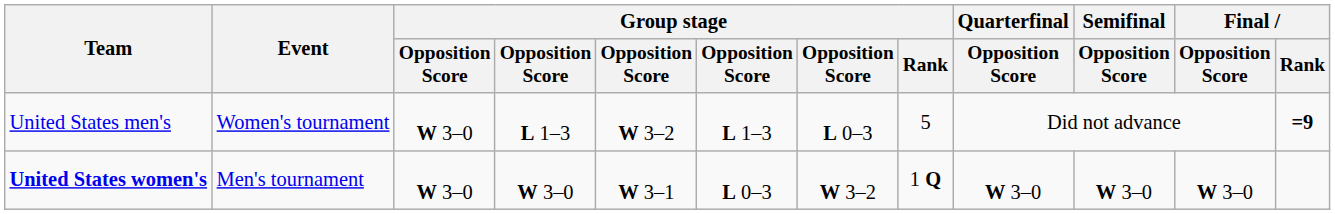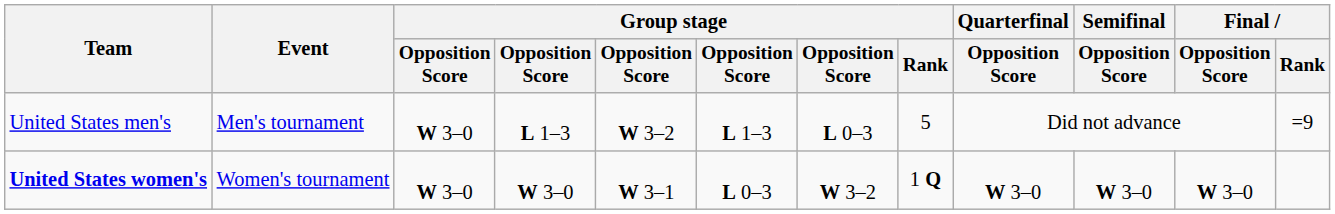 <table class=wikitable style=font-size:90%;text-align:center>
 <tr>
 <th rowspan=2>Team</th>
 <th rowspan=2>Event</th>
 <th colspan=6>Group stage</th>
 <th>Quarterfinal</th>
 <th>Semifinal</th>
 <th colspan=2>Final / </th>
 </tr>
 <tr style=font-size:95%>
 <th>Opposition<br>Score</th>
 <th>Opposition<br>Score</th>
 <th>Opposition<br>Score</th>
 <th>Opposition<br>Score</th>
 <th>Opposition<br>Score</th>
 <th>Rank</th>
 <th>Opposition<br>Score</th>
 <th>Opposition<br>Score</th>
 <th>Opposition<br>Score</th>
 <th>Rank</th>
 </tr>
 <tr>
 <td align=left><a href='#'>United States men's</a></td>
-<td align=left><a href='#'>Women's tournament</a></td>
+<td align=left><a href='#'>Men's tournament</a></td>
 <td><br><strong>W</strong> 3–0</td>
 <td><br><strong>L</strong> 1–3</td>
 <td><br><strong>W</strong> 3–2</td>
 <td><br><strong>L</strong> 1–3</td>
 <td><br><strong>L</strong> 0–3</td>
 <td>5</td>
 <td colspan=3>Did not advance</td>
-<td><strong>=9</strong></td>
+<td>=9</td>
 </tr>
 <tr>
 <td align=left><a href='#'><strong>United States women's</strong></a></td>
-<td align=left><a href='#'>Men's tournament</a></td>
+<td align=left><a href='#'>Women's tournament</a></td>
 <td><br><strong>W</strong> 3–0</td>
 <td><br><strong>W</strong> 3–0</td>
 <td><br><strong>W</strong> 3–1</td>
 <td><br><strong>L</strong> 0–3</td>
 <td><br><strong>W</strong> 3–2</td>
 <td>1 <strong>Q</strong></td>
 <td><br><strong>W</strong> 3–0</td>
 <td><br><strong>W</strong> 3–0</td>
 <td><br><strong>W</strong> 3–0</td>
 <td></td>
 </tr>
 </table>
